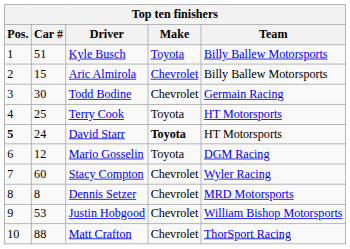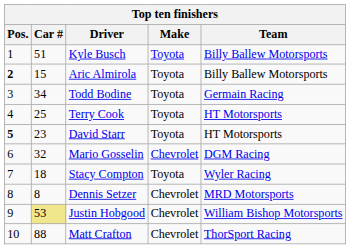 <table class="wikitable" style="font-size: 90%">
 <tr>
 <th colspan=9>Top ten finishers</th>
 </tr>
 <tr>
 <th>Pos.</th>
 <th>Car #</th>
 <th>Driver</th>
 <th>Make</th>
 <th>Team</th>
 </tr>
 <tr>
 <td>1</td>
 <td>51</td>
 <td><a href='#'>Kyle Busch</a></td>
 <td><a href='#'>Toyota</a></td>
 <td><a href='#'>Billy Ballew Motorsports</a></td>
 </tr>
 <tr>
-<td>2</td>
+<td><strong>2</strong></td>
 <td>15</td>
 <td><a href='#'>Aric Almirola</a></td>
-<td><a href='#'>Chevrolet</a></td>
+<td>Toyota</td>
 <td>Billy Ballew Motorsports</td>
 </tr>
 <tr>
 <td>3</td>
-<td>30</td>
+<td>34</td>
 <td><a href='#'>Todd Bodine</a></td>
-<td>Chevrolet</td>
+<td>Toyota</td>
 <td><a href='#'>Germain Racing</a></td>
 </tr>
 <tr>
 <td>4</td>
 <td>25</td>
 <td><a href='#'>Terry Cook</a></td>
 <td>Toyota</td>
 <td><a href='#'>HT Motorsports</a></td>
 </tr>
 <tr>
 <td><strong>5</strong></td>
-<td>24</td>
+<td>23</td>
 <td><a href='#'>David Starr</a></td>
-<td><strong>Toyota</strong></td>
+<td>Toyota</td>
 <td>HT Motorsports</td>
 </tr>
 <tr>
 <td>6</td>
-<td>12</td>
+<td>32</td>
 <td><a href='#'>Mario Gosselin</a></td>
-<td>Toyota</td>
+<td><a href='#'>Chevrolet</a></td>
 <td><a href='#'>DGM Racing</a></td>
 </tr>
 <tr>
 <td>7</td>
-<td>60</td>
+<td>18</td>
 <td><a href='#'>Stacy Compton</a></td>
-<td>Chevrolet</td>
+<td>Toyota</td>
 <td><a href='#'>Wyler Racing</a></td>
 </tr>
 <tr>
 <td>8</td>
 <td>8</td>
 <td><a href='#'>Dennis Setzer</a></td>
 <td>Chevrolet</td>
 <td><a href='#'>MRD Motorsports</a></td>
 </tr>
 <tr>
 <td>9</td>
-<td>53</td>
+<td style="background: khaki;">53</td>
 <td><a href='#'>Justin Hobgood</a></td>
 <td>Chevrolet</td>
 <td><a href='#'>William Bishop Motorsports</a></td>
 </tr>
 <tr>
 <td>10</td>
 <td>88</td>
 <td><a href='#'>Matt Crafton</a></td>
 <td>Chevrolet</td>
 <td><a href='#'>ThorSport Racing</a></td>
 </tr>
 </table>
